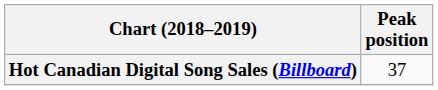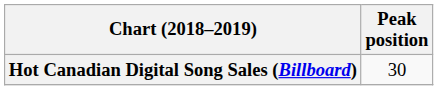 <table class="wikitable sortable plainrowheaders" style="text-align:center">
 <tr>
 <th scope="col">Chart (2018–2019)</th>
 <th scope="col">Peak<br>position</th>
 </tr>
 <tr>
 <th scope="row">Hot Canadian Digital Song Sales (<em><a href='#'>Billboard</a></em>)</th>
-<td>37</td>
+<td>30</td>
 </tr>
 <tr>
 </tr>
 <tr>
 </tr>
 <tr>
 </tr>
 </table>
